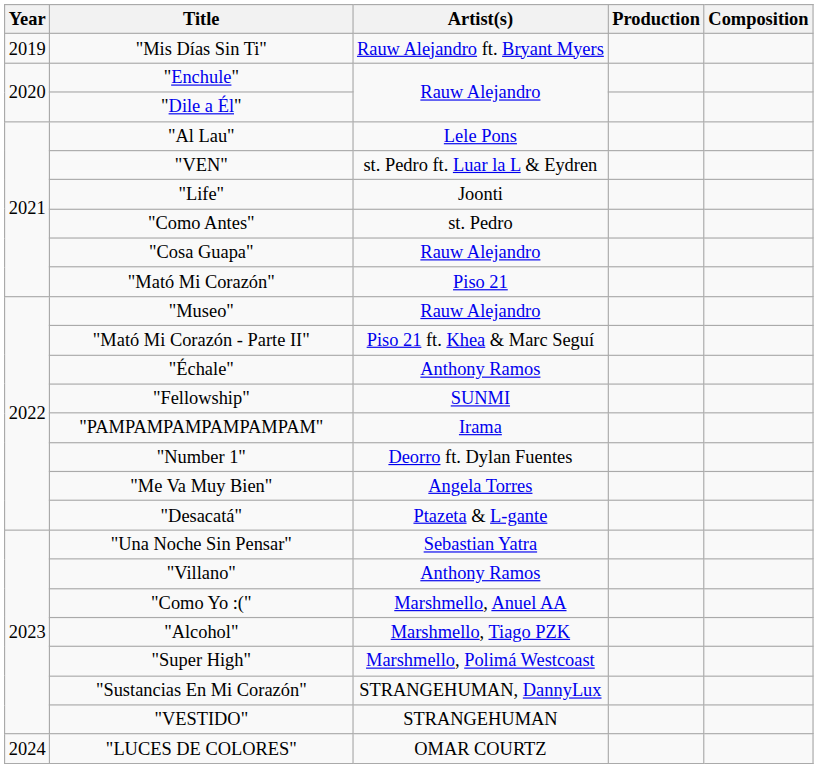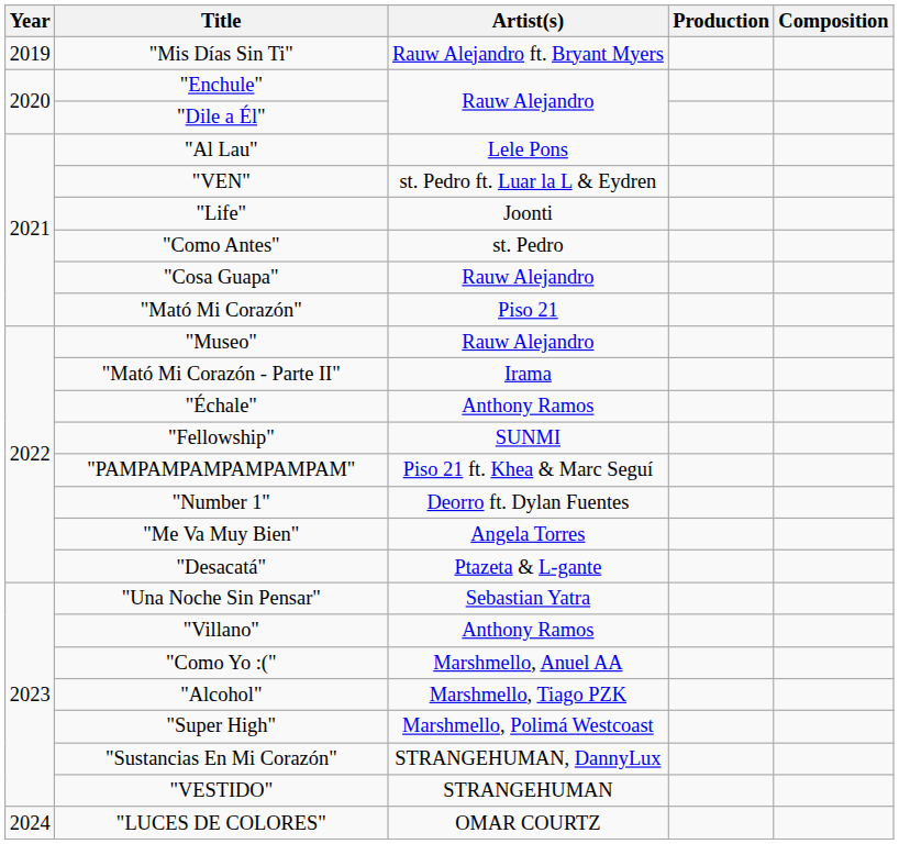 <table class="wikitable plainrowheaders" style="text-align:center;">
 <tr>
 <th scope="col">Year</th>
 <th scope="col" style="width:16em;">Title</th>
 <th scope="col">Artist(s)</th>
 <th scope="col">Production</th>
 <th scope="col">Composition</th>
 </tr>
 <tr>
 <td>2019</td>
 <td>"Mis Días Sin Ti"</td>
 <td><a href='#'>Rauw Alejandro</a> ft. <a href='#'>Bryant Myers</a></td>
 <td></td>
 <td></td>
 </tr>
 <tr>
 <td rowspan="2">2020</td>
 <td>"<a href='#'>Enchule</a>"</td>
 <td rowspan="2"><a href='#'>Rauw Alejandro</a></td>
 <td></td>
 <td></td>
 </tr>
 <tr>
 <td>"<a href='#'>Dile a Él</a>"</td>
 <td></td>
 <td></td>
 </tr>
 <tr>
 <td rowspan="6">2021</td>
 <td>"Al Lau"</td>
 <td><a href='#'>Lele Pons</a></td>
 <td></td>
 <td></td>
 </tr>
 <tr>
 <td>"VEN"</td>
 <td>st. Pedro ft. <a href='#'>Luar la L</a> & Eydren</td>
 <td></td>
 <td></td>
 </tr>
 <tr>
 <td>"Life"</td>
 <td>Joonti</td>
 <td></td>
 <td></td>
 </tr>
 <tr>
 <td>"Como Antes"</td>
 <td>st. Pedro</td>
 <td></td>
 <td></td>
 </tr>
 <tr>
 <td>"Cosa Guapa"</td>
 <td><a href='#'>Rauw Alejandro</a></td>
 <td></td>
 <td></td>
 </tr>
 <tr>
 <td>"Mató Mi Corazón"</td>
 <td><a href='#'>Piso 21</a></td>
 <td></td>
 <td></td>
 </tr>
 <tr>
 <td rowspan="8">2022</td>
 <td>"Museo"</td>
 <td><a href='#'>Rauw Alejandro</a></td>
 <td></td>
 <td></td>
 </tr>
 <tr>
 <td>"Mató Mi Corazón - Parte II"</td>
-<td><a href='#'>Piso 21</a> ft. <a href='#'>Khea</a> & Marc Seguí</td>
+<td><a href='#'>Irama</a></td>
 <td></td>
 <td></td>
 </tr>
 <tr>
 <td>"Échale"</td>
 <td><a href='#'>Anthony Ramos</a></td>
 <td></td>
 <td></td>
 </tr>
 <tr>
 <td>"Fellowship"</td>
 <td><a href='#'>SUNMI</a></td>
 <td></td>
 <td></td>
 </tr>
 <tr>
 <td>"PAMPAMPAMPAMPAMPAM"</td>
-<td><a href='#'>Irama</a></td>
+<td><a href='#'>Piso 21</a> ft. <a href='#'>Khea</a> & Marc Seguí</td>
 <td></td>
 <td></td>
 </tr>
 <tr>
 <td>"Number 1"</td>
 <td><a href='#'>Deorro</a> ft. Dylan Fuentes</td>
 <td></td>
 <td></td>
 </tr>
 <tr>
 <td>"Me Va Muy Bien"</td>
 <td><a href='#'>Angela Torres</a></td>
 <td></td>
 <td></td>
 </tr>
 <tr>
 <td>"Desacatá"</td>
 <td><a href='#'>Ptazeta</a> & <a href='#'>L-gante</a></td>
 <td></td>
 <td></td>
 </tr>
 <tr>
 <td rowspan="7">2023</td>
 <td>"Una Noche Sin Pensar"</td>
 <td><a href='#'>Sebastian Yatra</a></td>
 <td></td>
 <td></td>
 </tr>
 <tr>
 <td>"Villano"</td>
 <td><a href='#'>Anthony Ramos</a></td>
 <td></td>
 <td></td>
 </tr>
 <tr>
 <td>"Como Yo :("</td>
 <td><a href='#'>Marshmello</a>, <a href='#'>Anuel AA</a></td>
 <td></td>
 <td></td>
 </tr>
 <tr>
 <td>"Alcohol"</td>
 <td><a href='#'>Marshmello</a>, <a href='#'>Tiago PZK</a></td>
 <td></td>
 <td></td>
 </tr>
 <tr>
 <td>"Super High"</td>
 <td><a href='#'>Marshmello</a>, <a href='#'>Polimá Westcoast</a></td>
 <td></td>
 <td></td>
 </tr>
 <tr>
 <td>"Sustancias En Mi Corazón"</td>
 <td>STRANGEHUMAN, <a href='#'>DannyLux</a></td>
 <td></td>
 <td></td>
 </tr>
 <tr>
 <td>"VESTIDO"</td>
 <td>STRANGEHUMAN</td>
 <td></td>
 <td></td>
 </tr>
 <tr>
 <td>2024</td>
 <td>"LUCES DE COLORES"</td>
 <td>OMAR COURTZ</td>
 <td></td>
 <td></td>
 </tr>
 </table>
